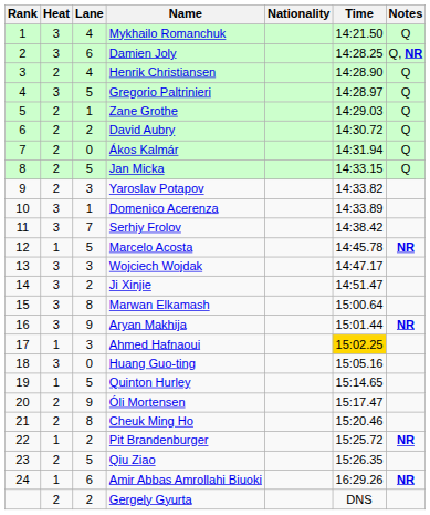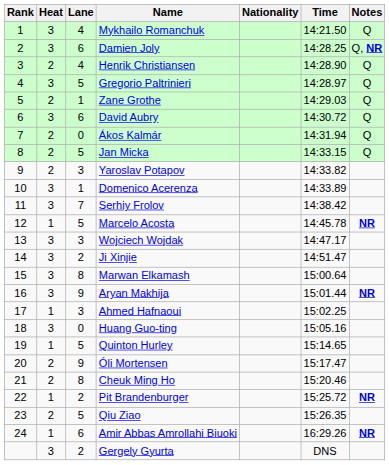 <table class="wikitable sortable" style="text-align:center">
 <tr>
 <th>Rank</th>
 <th>Heat</th>
 <th>Lane</th>
 <th>Name</th>
 <th>Nationality</th>
 <th>Time</th>
 <th>Notes</th>
 </tr>
 <tr bgcolor=ccffcc>
 <td>1</td>
 <td>3</td>
 <td>4</td>
 <td align=left><a href='#'>Mykhailo Romanchuk</a></td>
 <td align=left></td>
 <td>14:21.50</td>
 <td>Q</td>
 </tr>
 <tr bgcolor=ccffcc>
 <td>2</td>
 <td>3</td>
 <td>6</td>
 <td align=left><a href='#'>Damien Joly</a></td>
 <td align=left></td>
 <td>14:28.25</td>
 <td>Q, <strong><a href='#'>NR</a></strong></td>
 </tr>
 <tr bgcolor=ccffcc>
 <td>3</td>
 <td>2</td>
 <td>4</td>
 <td align=left><a href='#'>Henrik Christiansen</a></td>
 <td align=left></td>
 <td>14:28.90</td>
 <td>Q</td>
 </tr>
 <tr bgcolor=ccffcc>
 <td>4</td>
 <td>3</td>
 <td>5</td>
 <td align=left><a href='#'>Gregorio Paltrinieri</a></td>
 <td align=left></td>
 <td>14:28.97</td>
 <td>Q</td>
 </tr>
 <tr bgcolor=ccffcc>
 <td>5</td>
 <td>2</td>
 <td>1</td>
 <td align=left><a href='#'>Zane Grothe</a></td>
 <td align=left></td>
 <td>14:29.03</td>
 <td>Q</td>
 </tr>
 <tr bgcolor=ccffcc>
 <td>6</td>
-<td>2</td>
-<td>2</td>
+<td>3</td>
+<td>6</td>
 <td align=left><a href='#'>David Aubry</a></td>
 <td align=left></td>
 <td>14:30.72</td>
 <td>Q</td>
 </tr>
 <tr bgcolor=ccffcc>
 <td>7</td>
 <td>2</td>
 <td>0</td>
 <td align=left><a href='#'>Ákos Kalmár</a></td>
 <td align=left></td>
 <td>14:31.94</td>
 <td>Q</td>
 </tr>
 <tr bgcolor=ccffcc>
 <td>8</td>
 <td>2</td>
 <td>5</td>
 <td align=left><a href='#'>Jan Micka</a></td>
 <td align=left></td>
 <td>14:33.15</td>
 <td>Q</td>
 </tr>
 <tr>
 <td>9</td>
 <td>2</td>
 <td>3</td>
 <td align=left><a href='#'>Yaroslav Potapov</a></td>
 <td align=left></td>
 <td>14:33.82</td>
 <td></td>
 </tr>
 <tr>
 <td>10</td>
 <td>3</td>
 <td>1</td>
 <td align=left><a href='#'>Domenico Acerenza</a></td>
 <td align=left></td>
 <td>14:33.89</td>
 <td></td>
 </tr>
 <tr>
 <td>11</td>
 <td>3</td>
 <td>7</td>
 <td align=left><a href='#'>Serhiy Frolov</a></td>
 <td align=left></td>
 <td>14:38.42</td>
 <td></td>
 </tr>
 <tr>
 <td>12</td>
 <td>1</td>
 <td>5</td>
 <td align=left><a href='#'>Marcelo Acosta</a></td>
 <td align=left></td>
 <td>14:45.78</td>
 <td><strong><a href='#'>NR</a></strong></td>
 </tr>
 <tr>
 <td>13</td>
 <td>3</td>
 <td>3</td>
 <td align=left><a href='#'>Wojciech Wojdak</a></td>
 <td align=left></td>
 <td>14:47.17</td>
 <td></td>
 </tr>
 <tr>
 <td>14</td>
 <td>3</td>
 <td>2</td>
 <td align=left><a href='#'>Ji Xinjie</a></td>
 <td align=left></td>
 <td>14:51.47</td>
 <td></td>
 </tr>
 <tr>
 <td>15</td>
 <td>3</td>
 <td>8</td>
 <td align=left><a href='#'>Marwan Elkamash</a></td>
 <td align=left></td>
 <td>15:00.64</td>
 <td></td>
 </tr>
 <tr>
 <td>16</td>
 <td>3</td>
 <td>9</td>
 <td align=left><a href='#'>Aryan Makhija</a></td>
 <td align=left></td>
 <td>15:01.44</td>
 <td><strong><a href='#'>NR</a></strong></td>
 </tr>
 <tr>
 <td>17</td>
 <td>1</td>
 <td>3</td>
 <td align=left><a href='#'>Ahmed Hafnaoui</a></td>
 <td align=left></td>
-<td style="background: gold;">15:02.25</td>
+<td>15:02.25</td>
 <td></td>
 </tr>
 <tr>
 <td>18</td>
 <td>3</td>
 <td>0</td>
 <td align=left><a href='#'>Huang Guo-ting</a></td>
 <td align=left></td>
 <td>15:05.16</td>
 <td></td>
 </tr>
 <tr>
 <td>19</td>
 <td>1</td>
 <td>5</td>
 <td align=left><a href='#'>Quinton Hurley</a></td>
 <td align=left></td>
 <td>15:14.65</td>
 <td></td>
 </tr>
 <tr>
 <td>20</td>
 <td>2</td>
 <td>9</td>
 <td align=left><a href='#'>Óli Mortensen</a></td>
 <td align=left></td>
 <td>15:17.47</td>
 <td></td>
 </tr>
 <tr>
 <td>21</td>
 <td>2</td>
 <td>8</td>
 <td align=left><a href='#'>Cheuk Ming Ho</a></td>
 <td align=left></td>
 <td>15:20.46</td>
 <td></td>
 </tr>
 <tr>
 <td>22</td>
 <td>1</td>
 <td>2</td>
 <td align=left><a href='#'>Pit Brandenburger</a></td>
 <td align=left></td>
 <td>15:25.72</td>
 <td><strong><a href='#'>NR</a></strong></td>
 </tr>
 <tr>
 <td>23</td>
 <td>2</td>
 <td>5</td>
 <td align=left><a href='#'>Qiu Ziao</a></td>
 <td align=left></td>
 <td>15:26.35</td>
 <td></td>
 </tr>
 <tr>
 <td>24</td>
 <td>1</td>
 <td>6</td>
 <td align=left><a href='#'>Amir Abbas Amrollahi Biuoki</a></td>
 <td align=left></td>
 <td>16:29.26</td>
 <td><strong><a href='#'>NR</a></strong></td>
 </tr>
 <tr>
 <td></td>
-<td>2</td>
+<td>3</td>
 <td>2</td>
 <td align=left><a href='#'>Gergely Gyurta</a></td>
 <td align=left></td>
 <td>DNS</td>
 <td></td>
 </tr>
 </table>
